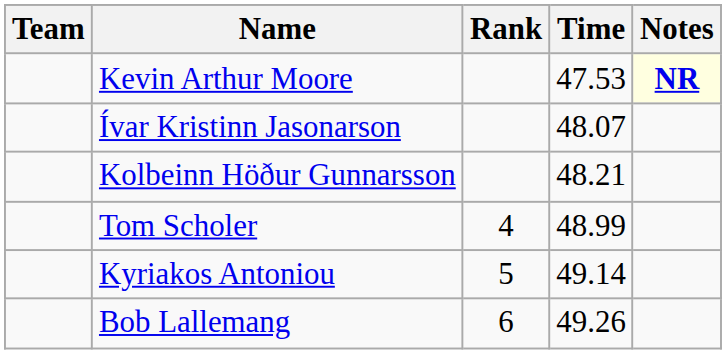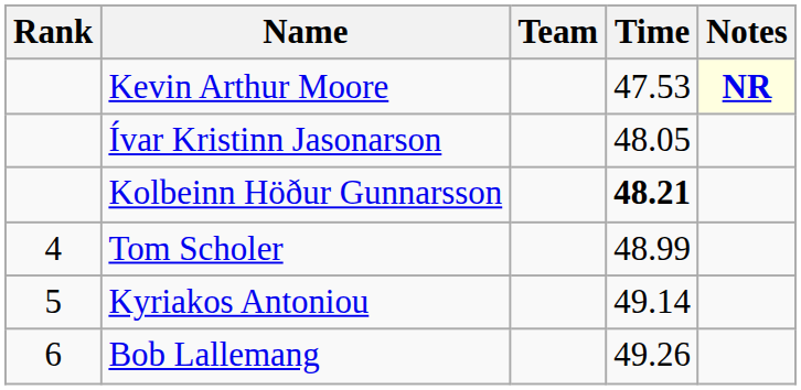 <table class="wikitable sortable" style="text-align:center">
 <tr>
+<th>Rank</th>
+<th>Name</th>
 <th>Team</th>
-<th>Name</th>
-<th>Rank</th>
 <th>Time</th>
 <th>Notes</th>
 </tr>
 <tr>
+<td></td>
+<td align="left"><a href='#'>Kevin Arthur Moore</a></td>
 <td align=left></td>
-<td align="left"><a href='#'>Kevin Arthur Moore</a></td>
-<td></td>
 <td>47.53</td>
 <td style="background: lightyellow;"><strong><a href='#'>NR</a></strong></td>
 </tr>
 <tr>
+<td></td>
+<td align="left"><a href='#'>Ívar Kristinn Jasonarson</a></td>
 <td align=left></td>
-<td align="left"><a href='#'>Ívar Kristinn Jasonarson</a></td>
-<td></td>
-<td>48.07</td>
+<td>48.05</td>
 <td></td>
 </tr>
 <tr>
+<td></td>
+<td align="left"><a href='#'>Kolbeinn Höður Gunnarsson</a></td>
 <td align=left></td>
-<td align="left"><a href='#'>Kolbeinn Höður Gunnarsson</a></td>
-<td></td>
-<td>48.21</td>
+<td><strong>48.21</strong></td>
 <td></td>
 </tr>
 <tr>
+<td>4</td>
+<td align="left"><a href='#'>Tom Scholer</a></td>
 <td align=left></td>
-<td align="left"><a href='#'>Tom Scholer</a></td>
-<td>4</td>
 <td>48.99</td>
 <td></td>
 </tr>
 <tr>
+<td>5</td>
+<td align="left"><a href='#'>Kyriakos Antoniou</a></td>
 <td align=left></td>
-<td align="left"><a href='#'>Kyriakos Antoniou</a></td>
-<td>5</td>
 <td>49.14</td>
 <td></td>
 </tr>
 <tr>
+<td>6</td>
+<td align="left"><a href='#'>Bob Lallemang</a></td>
 <td align=left></td>
-<td align="left"><a href='#'>Bob Lallemang</a></td>
-<td>6</td>
 <td>49.26</td>
 <td></td>
 </tr>
 </table>
